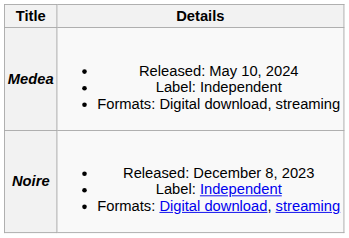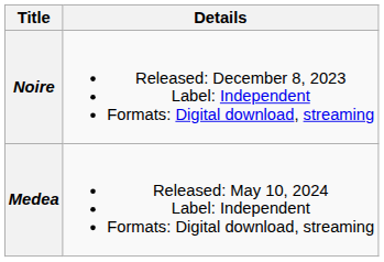 <table class="wikitable plainrowheaders" style="text-align:center;">
 <tr>
 <th>Title</th>
 <th>Details</th>
 </tr>
 <tr>
+<th scope="row"><em>Noire</em></th>
+<td><br><ul><li>Released: December 8, 2023</li><li>Label: <a href='#'>Independent</a></li><li>Formats: <a href='#'>Digital download</a>, <a href='#'>streaming</a></li></ul></td>
+</tr>
+<tr>
 <th scope="row"><em>Medea</em></th>
 <td><br><ul><li>Released: May 10, 2024</li><li>Label: Independent</li><li>Formats: Digital download, streaming</li></ul></td>
 </tr>
-<tr>
-<th scope="row"><em>Noire</em></th>
-<td><br><ul><li>Released: December 8, 2023</li><li>Label: <a href='#'>Independent</a></li><li>Formats: <a href='#'>Digital download</a>, <a href='#'>streaming</a></li></ul></td>
-</tr>
 </table>
